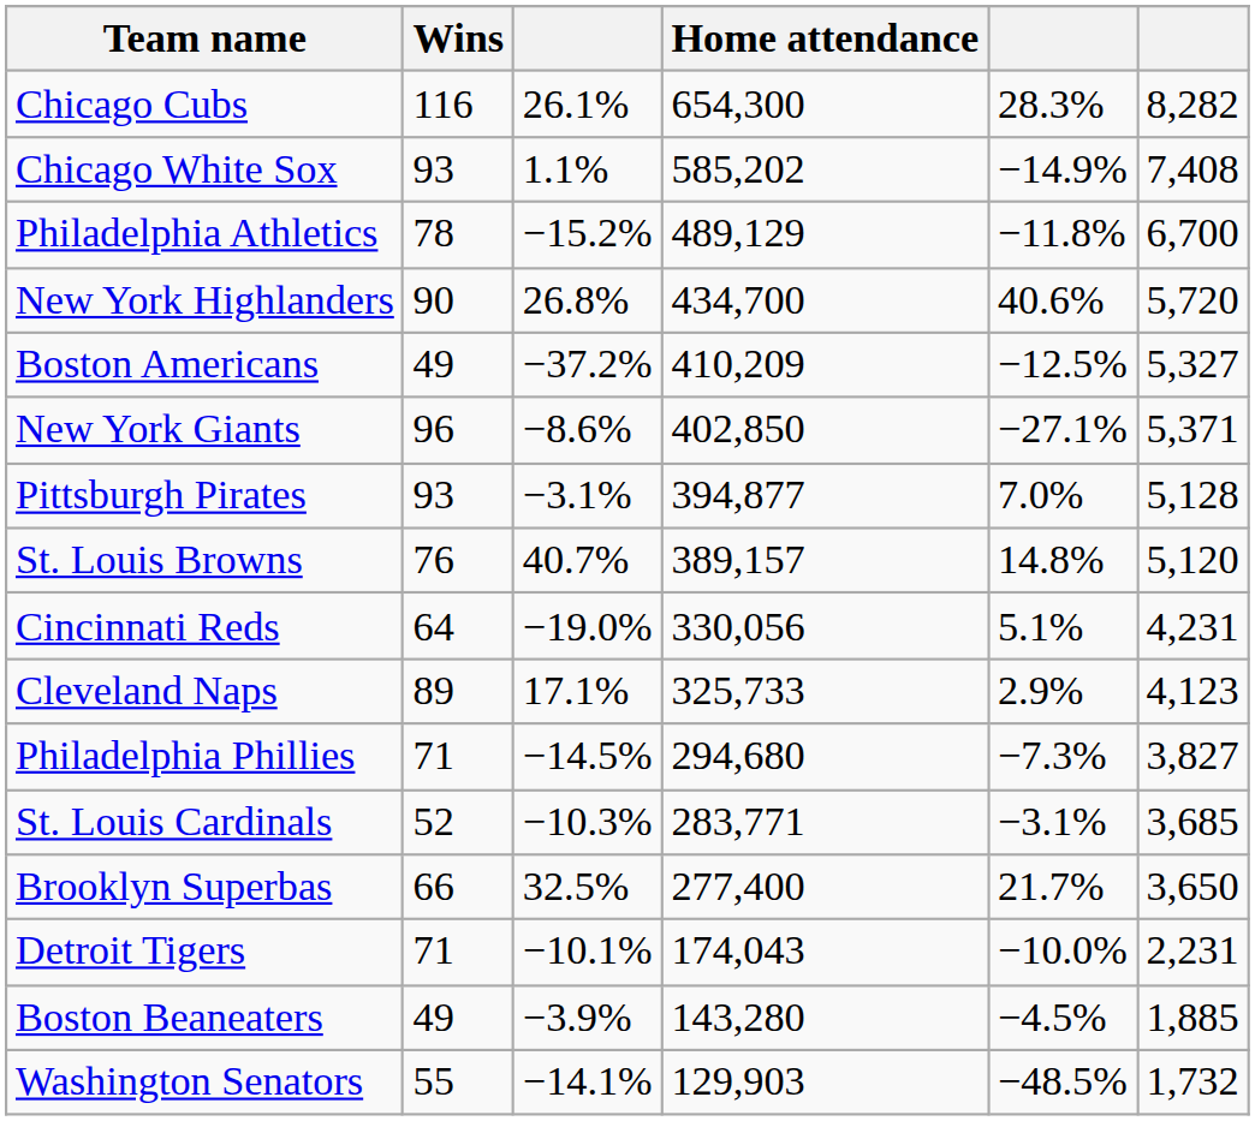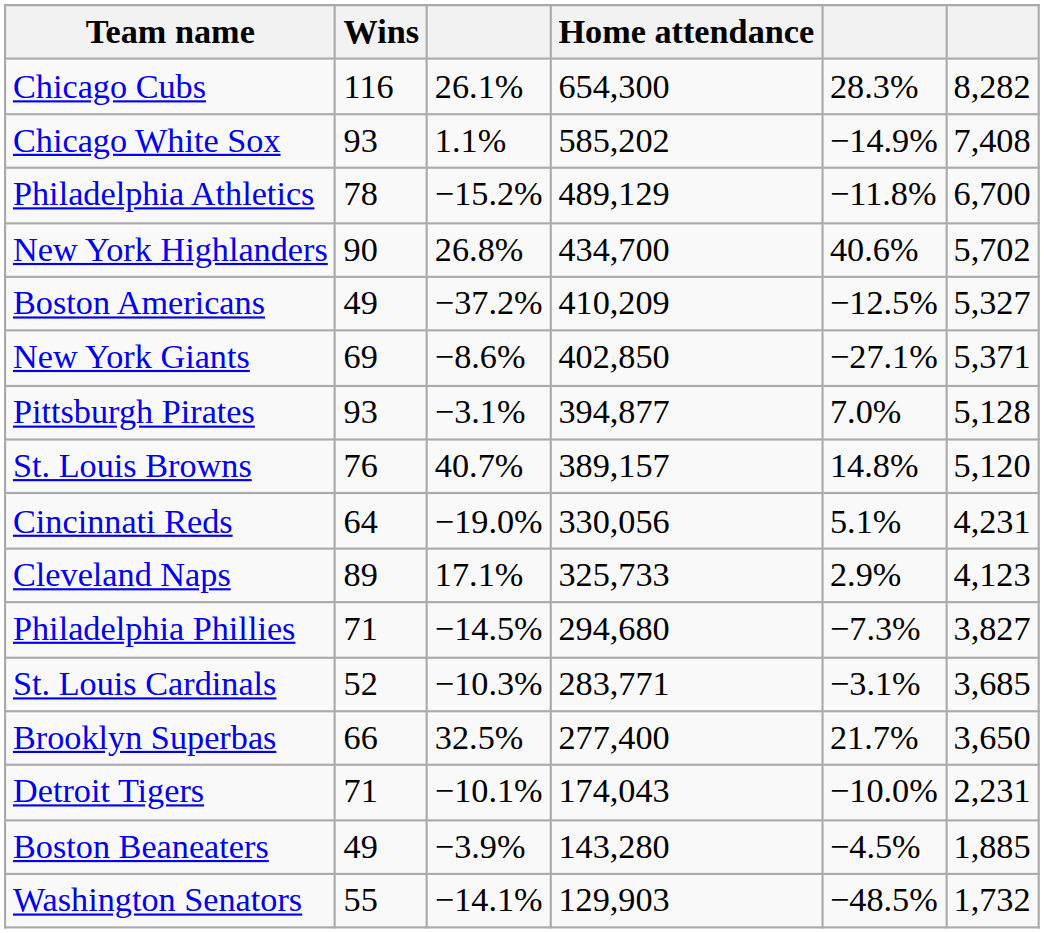 <table class="wikitable sortable">
 <tr style="text-align:center; font-size:larger;">
 </tr>
 <tr>
 <th>Team name</th>
 <th>Wins</th>
 <th></th>
 <th>Home attendance</th>
 <th></th>
 <th></th>
 </tr>
 <tr>
 <td><a href='#'>Chicago Cubs</a></td>
 <td>116</td>
 <td>26.1%</td>
 <td>654,300</td>
 <td>28.3%</td>
 <td>8,282</td>
 </tr>
 <tr>
 <td><a href='#'>Chicago White Sox</a></td>
 <td>93</td>
 <td>1.1%</td>
 <td>585,202</td>
 <td>−14.9%</td>
 <td>7,408</td>
 </tr>
 <tr>
 <td><a href='#'>Philadelphia Athletics</a></td>
 <td>78</td>
 <td>−15.2%</td>
 <td>489,129</td>
 <td>−11.8%</td>
 <td>6,700</td>
 </tr>
 <tr>
 <td><a href='#'>New York Highlanders</a></td>
 <td>90</td>
 <td>26.8%</td>
 <td>434,700</td>
 <td>40.6%</td>
-<td>5,720</td>
+<td>5,702</td>
 </tr>
 <tr>
 <td><a href='#'>Boston Americans</a></td>
 <td>49</td>
 <td>−37.2%</td>
 <td>410,209</td>
 <td>−12.5%</td>
 <td>5,327</td>
 </tr>
 <tr>
 <td><a href='#'>New York Giants</a></td>
-<td>96</td>
+<td>69</td>
 <td>−8.6%</td>
 <td>402,850</td>
 <td>−27.1%</td>
 <td>5,371</td>
 </tr>
 <tr>
 <td><a href='#'>Pittsburgh Pirates</a></td>
 <td>93</td>
 <td>−3.1%</td>
 <td>394,877</td>
 <td>7.0%</td>
 <td>5,128</td>
 </tr>
 <tr>
 <td><a href='#'>St. Louis Browns</a></td>
 <td>76</td>
 <td>40.7%</td>
 <td>389,157</td>
 <td>14.8%</td>
 <td>5,120</td>
 </tr>
 <tr>
 <td><a href='#'>Cincinnati Reds</a></td>
 <td>64</td>
 <td>−19.0%</td>
 <td>330,056</td>
 <td>5.1%</td>
 <td>4,231</td>
 </tr>
 <tr>
 <td><a href='#'>Cleveland Naps</a></td>
 <td>89</td>
 <td>17.1%</td>
 <td>325,733</td>
 <td>2.9%</td>
 <td>4,123</td>
 </tr>
 <tr>
 <td><a href='#'>Philadelphia Phillies</a></td>
 <td>71</td>
 <td>−14.5%</td>
 <td>294,680</td>
 <td>−7.3%</td>
 <td>3,827</td>
 </tr>
 <tr>
 <td><a href='#'>St. Louis Cardinals</a></td>
 <td>52</td>
 <td>−10.3%</td>
 <td>283,771</td>
 <td>−3.1%</td>
 <td>3,685</td>
 </tr>
 <tr>
 <td><a href='#'>Brooklyn Superbas</a></td>
 <td>66</td>
 <td>32.5%</td>
 <td>277,400</td>
 <td>21.7%</td>
 <td>3,650</td>
 </tr>
 <tr>
 <td><a href='#'>Detroit Tigers</a></td>
 <td>71</td>
 <td>−10.1%</td>
 <td>174,043</td>
 <td>−10.0%</td>
 <td>2,231</td>
 </tr>
 <tr>
 <td><a href='#'>Boston Beaneaters</a></td>
 <td>49</td>
 <td>−3.9%</td>
 <td>143,280</td>
 <td>−4.5%</td>
 <td>1,885</td>
 </tr>
 <tr>
 <td><a href='#'>Washington Senators</a></td>
 <td>55</td>
 <td>−14.1%</td>
 <td>129,903</td>
 <td>−48.5%</td>
 <td>1,732</td>
 </tr>
 </table>
